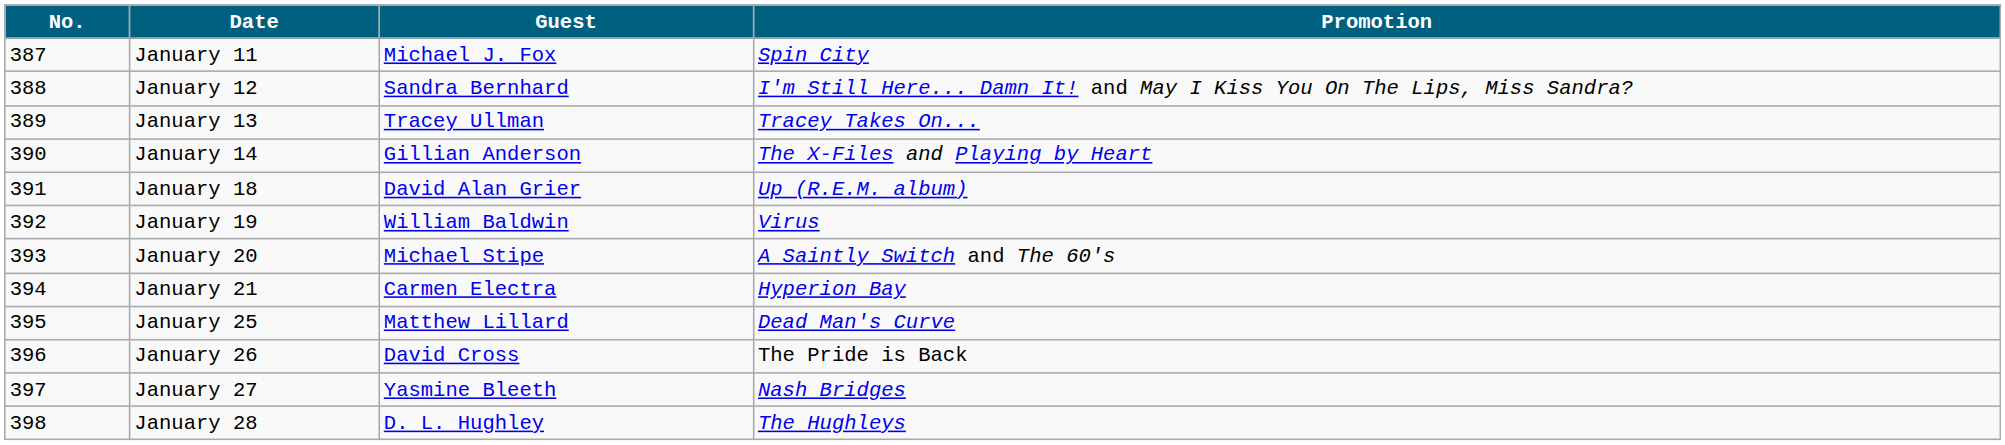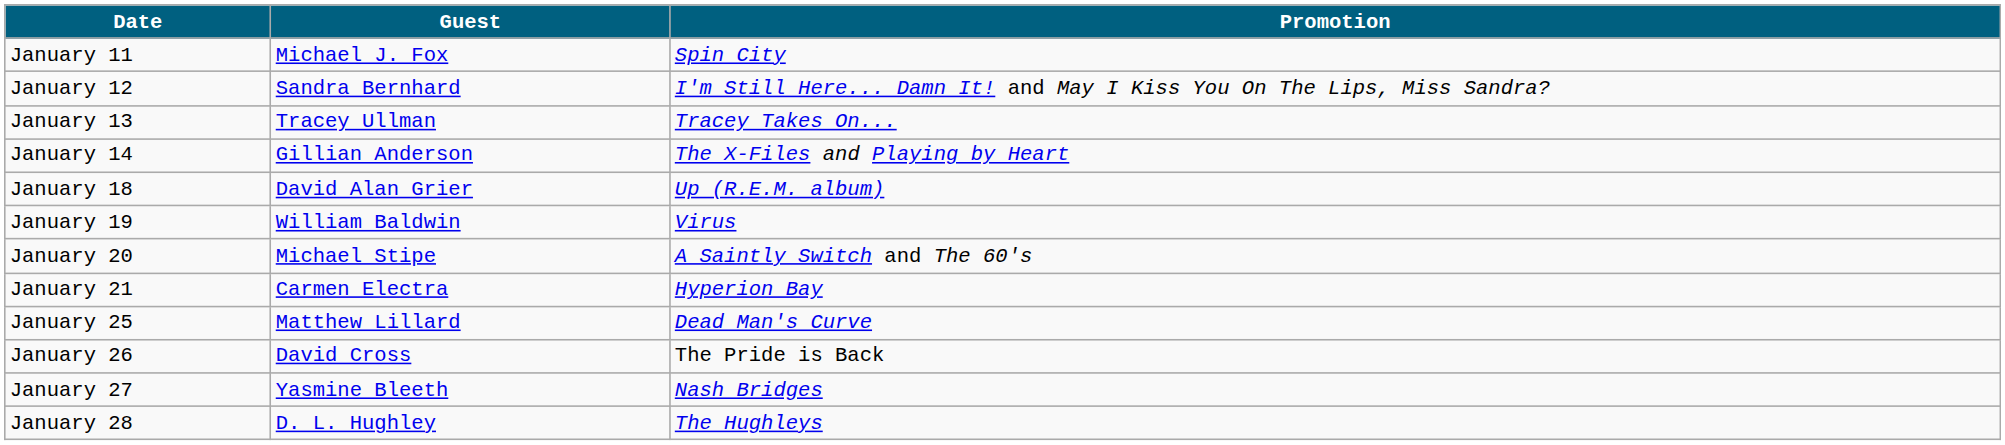 <table class="wikitable" width="100%">
 <tr>
-<th width="5%" style="background:#006080; color:white"><abbr>No.</abbr></th>
 <th width="10%" style="background:#006080; color:white">Date</th>
 <th width="15%" style="background:#006080; color:white">Guest</th>
 <th width="50%" style="background:#006080; color:white">Promotion</th>
 </tr>
 <tr>
-<td>387</td>
 <td>January 11</td>
 <td><a href='#'>Michael J. Fox</a></td>
 <td><em><a href='#'>Spin City</a></em></td>
 </tr>
 <tr>
-<td>388</td>
 <td>January 12</td>
 <td><a href='#'>Sandra Bernhard</a></td>
 <td><em><a href='#'>I'm Still Here... Damn It!</a></em> and <em>May I Kiss You On The Lips, Miss Sandra?</em></td>
 </tr>
 <tr>
-<td>389</td>
 <td>January 13</td>
 <td><a href='#'>Tracey Ullman</a></td>
 <td><em><a href='#'>Tracey Takes On...</a></em></td>
 </tr>
 <tr>
-<td>390</td>
 <td>January 14</td>
 <td><a href='#'>Gillian Anderson</a></td>
 <td><em><a href='#'>The X-Files</a> and <a href='#'>Playing by Heart</a></em></td>
 </tr>
 <tr>
-<td>391</td>
 <td>January 18</td>
 <td><a href='#'>David Alan Grier</a></td>
 <td><em><a href='#'>Up (R.E.M. album)</a></em></td>
 </tr>
 <tr>
-<td>392</td>
 <td>January 19</td>
 <td><a href='#'>William Baldwin</a></td>
 <td><em><a href='#'>Virus</a></em></td>
 </tr>
 <tr>
-<td>393</td>
 <td>January 20</td>
 <td><a href='#'>Michael Stipe</a></td>
 <td><em><a href='#'>A Saintly Switch</a></em> and <em>The 60's</em></td>
 </tr>
 <tr>
-<td>394</td>
 <td>January 21</td>
 <td><a href='#'>Carmen Electra</a></td>
 <td><em><a href='#'>Hyperion Bay</a></em></td>
 </tr>
 <tr>
-<td>395</td>
 <td>January 25</td>
 <td><a href='#'>Matthew Lillard</a></td>
 <td><em><a href='#'>Dead Man's Curve</a></em></td>
 </tr>
 <tr>
-<td>396</td>
 <td>January 26</td>
 <td><a href='#'>David Cross</a></td>
 <td>The Pride is Back</td>
 </tr>
 <tr>
-<td>397</td>
 <td>January 27</td>
 <td><a href='#'>Yasmine Bleeth</a></td>
 <td><em><a href='#'>Nash Bridges</a></em></td>
 </tr>
 <tr>
-<td>398</td>
 <td>January 28</td>
 <td><a href='#'>D. L. Hughley</a></td>
 <td><em><a href='#'>The Hughleys</a></em></td>
 </tr>
 </table>
